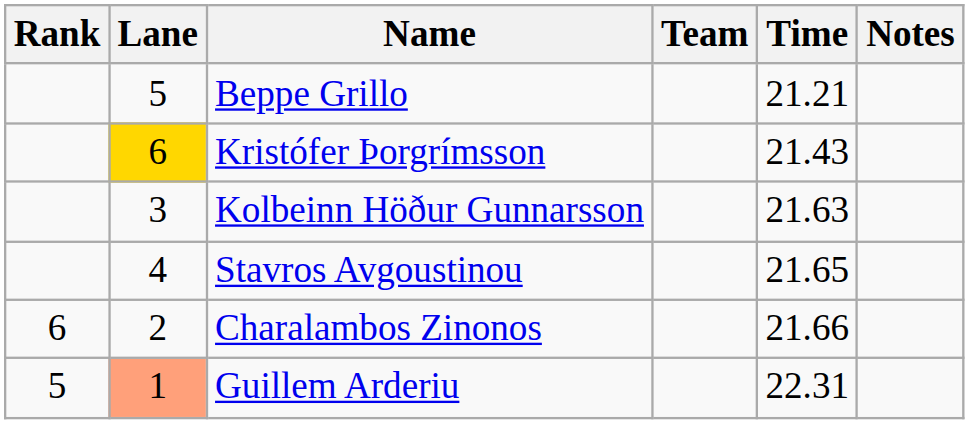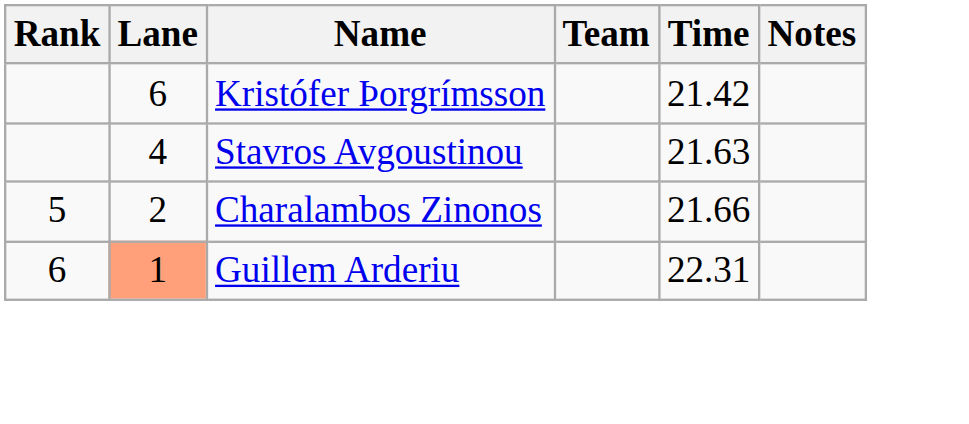 <table class="wikitable sortable" style="text-align:center">
 <tr>
 <th>Rank</th>
 <th>Lane</th>
 <th>Name</th>
 <th>Team</th>
 <th>Time</th>
 <th>Notes</th>
 </tr>
 <tr>
 <td></td>
-<td>5</td>
-<td align="left"><a href='#'>Beppe Grillo</a></td>
-<td align=left></td>
-<td>21.21</td>
-<td></td>
-</tr>
-<tr>
-<td></td>
-<td style="background: gold;">6</td>
+<td>6</td>
 <td align="left"><a href='#'>Kristófer Þorgrímsson</a></td>
 <td align=left></td>
-<td>21.43</td>
-<td></td>
-</tr>
-<tr>
-<td></td>
-<td>3</td>
-<td align="left"><a href='#'>Kolbeinn Höður Gunnarsson</a></td>
-<td align=left></td>
-<td>21.63</td>
+<td>21.42</td>
 <td></td>
 </tr>
 <tr>
 <td></td>
 <td>4</td>
 <td align="left"><a href='#'>Stavros Avgoustinou</a></td>
 <td align=left></td>
-<td>21.65</td>
+<td>21.63</td>
 <td></td>
 </tr>
 <tr>
-<td>6</td>
+<td>5</td>
 <td>2</td>
 <td align="left"><a href='#'>Charalambos Zinonos</a></td>
 <td align=left></td>
 <td>21.66</td>
 <td></td>
 </tr>
 <tr>
-<td>5</td>
+<td>6</td>
 <td style="background: lightsalmon;">1</td>
 <td align="left"><a href='#'>Guillem Arderiu</a></td>
 <td align=left></td>
 <td>22.31</td>
 <td></td>
 </tr>
 </table>
